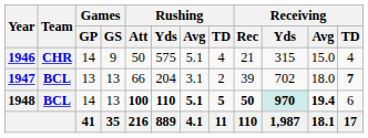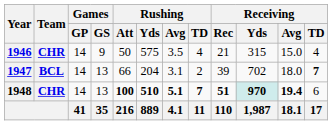 <table class="wikitable" style="text-align:center;">
 <tr>
 <th rowspan="2">Year</th>
 <th rowspan="2">Team</th>
 <th colspan="2">Games</th>
 <th colspan="4">Rushing</th>
 <th colspan="4">Receiving</th>
 </tr>
 <tr>
 <th>GP</th>
 <th>GS</th>
 <th>Att</th>
 <th>Yds</th>
 <th>Avg</th>
 <th>TD</th>
 <th>Rec</th>
 <th>Yds</th>
 <th>Avg</th>
 <th>TD</th>
 </tr>
 <tr>
 <th><a href='#'>1946</a></th>
 <th><a href='#'>CHR</a></th>
 <td>14</td>
 <td>9</td>
 <td>50</td>
 <td>575</td>
-<td>5.1</td>
+<td>3.5</td>
 <td>4</td>
 <td>21</td>
 <td>315</td>
 <td>15.0</td>
 <td>4</td>
 </tr>
 <tr>
 <th><a href='#'>1947</a></th>
 <th><a href='#'>BCL</a></th>
-<td>13</td>
+<td>14</td>
 <td>13</td>
 <td>66</td>
 <td>204</td>
 <td>3.1</td>
 <td>2</td>
 <td>39</td>
 <td>702</td>
 <td>18.0</td>
 <td><strong>7</strong></td>
 </tr>
 <tr>
 <th>1948</th>
-<th><a href='#'>BCL</a></th>
+<th><a href='#'>CHR</a></th>
 <td>14</td>
 <td>13</td>
 <td><strong>100</strong></td>
-<td><strong>110</strong></td>
+<td><strong>510</strong></td>
 <td><strong>5.1</strong></td>
-<td><strong>5</strong></td>
-<td><strong>50</strong></td>
+<td><strong>7</strong></td>
+<td><strong>51</strong></td>
 <td style="background:#cfecec; width:3em;"><strong>970</strong></td>
 <td><strong>19.4</strong></td>
 <td>6</td>
 </tr>
 <tr>
 <th colspan="2"></th>
 <th>41</th>
 <th>35</th>
 <th>216</th>
 <th>889</th>
 <th>4.1</th>
 <th>11</th>
 <th>110</th>
 <th>1,987</th>
 <th>18.1</th>
 <th>17</th>
 </tr>
 </table>
